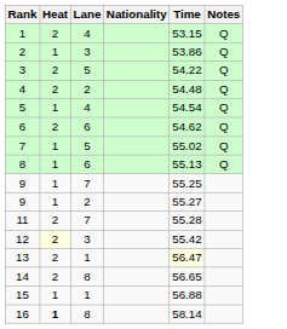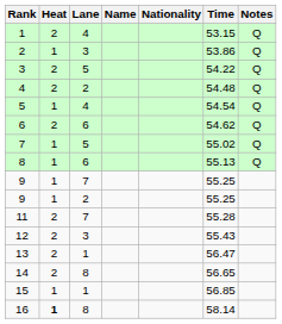 <table class="wikitable sortable" style="text-align:center">
 <tr>
 <th>Rank</th>
 <th>Heat</th>
 <th>Lane</th>
+<th>Name</th>
 <th>Nationality</th>
 <th>Time</th>
 <th>Notes</th>
 </tr>
 <tr bgcolor="ccffcc">
 <td>1</td>
 <td>2</td>
 <td>4</td>
 <td align=left></td>
+<td align=left></td>
 <td>53.15</td>
 <td>Q</td>
 </tr>
 <tr bgcolor="ccffcc">
 <td>2</td>
 <td>1</td>
 <td>3</td>
+<td align=left></td>
 <td align=left></td>
 <td>53.86</td>
 <td>Q</td>
 </tr>
 <tr bgcolor="ccffcc">
 <td>3</td>
 <td>2</td>
 <td>5</td>
 <td align=left></td>
+<td align=left></td>
 <td>54.22</td>
 <td>Q</td>
 </tr>
 <tr bgcolor="ccffcc">
 <td>4</td>
 <td>2</td>
 <td>2</td>
+<td align=left></td>
 <td align=left></td>
 <td>54.48</td>
 <td>Q</td>
 </tr>
 <tr bgcolor="ccffcc">
 <td>5</td>
 <td>1</td>
 <td>4</td>
 <td align=left></td>
+<td align=left></td>
 <td>54.54</td>
 <td>Q</td>
 </tr>
 <tr bgcolor="ccffcc">
 <td>6</td>
 <td>2</td>
 <td>6</td>
+<td align=left></td>
 <td align=left></td>
 <td>54.62</td>
 <td>Q</td>
 </tr>
 <tr bgcolor="ccffcc">
 <td>7</td>
 <td>1</td>
 <td>5</td>
 <td align=left></td>
+<td align=left></td>
 <td>55.02</td>
 <td>Q</td>
 </tr>
 <tr bgcolor="ccffcc">
 <td>8</td>
 <td>1</td>
 <td>6</td>
+<td align=left></td>
 <td align=left></td>
 <td>55.13</td>
 <td>Q</td>
 </tr>
 <tr>
 <td>9</td>
 <td>1</td>
 <td>7</td>
 <td align=left></td>
+<td align=left></td>
 <td>55.25</td>
 <td></td>
 </tr>
 <tr>
 <td>9</td>
 <td>1</td>
 <td>2</td>
 <td align=left></td>
-<td>55.27</td>
+<td align=left></td>
+<td>55.25</td>
 <td></td>
 </tr>
 <tr>
 <td>11</td>
 <td>2</td>
 <td>7</td>
 <td align=left></td>
+<td align=left></td>
 <td>55.28</td>
 <td></td>
 </tr>
 <tr>
 <td>12</td>
-<td style="background: lightyellow;">2</td>
+<td>2</td>
 <td>3</td>
 <td align=left></td>
-<td>55.42</td>
+<td align=left></td>
+<td>55.43</td>
 <td></td>
 </tr>
 <tr>
 <td>13</td>
 <td>2</td>
 <td>1</td>
 <td align=left></td>
-<td style="background: lightyellow;">56.47</td>
+<td align=left></td>
+<td>56.47</td>
 <td></td>
 </tr>
 <tr>
 <td>14</td>
 <td>2</td>
 <td>8</td>
+<td align=left></td>
 <td align=left></td>
 <td>56.65</td>
 <td></td>
 </tr>
 <tr>
 <td>15</td>
 <td>1</td>
 <td>1</td>
 <td align=left></td>
-<td>56.88</td>
+<td align=left></td>
+<td>56.85</td>
 <td></td>
 </tr>
 <tr>
 <td>16</td>
 <td><strong>1</strong></td>
 <td>8</td>
 <td align=left></td>
+<td align=left></td>
 <td>58.14</td>
 <td></td>
 </tr>
 </table>
